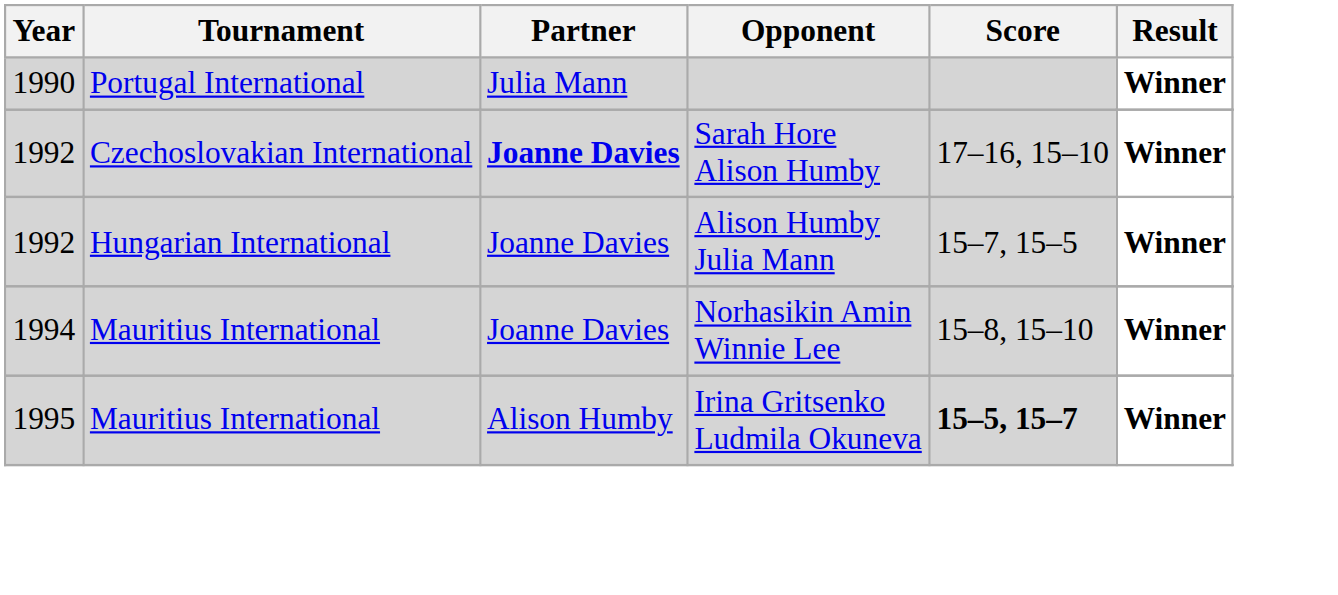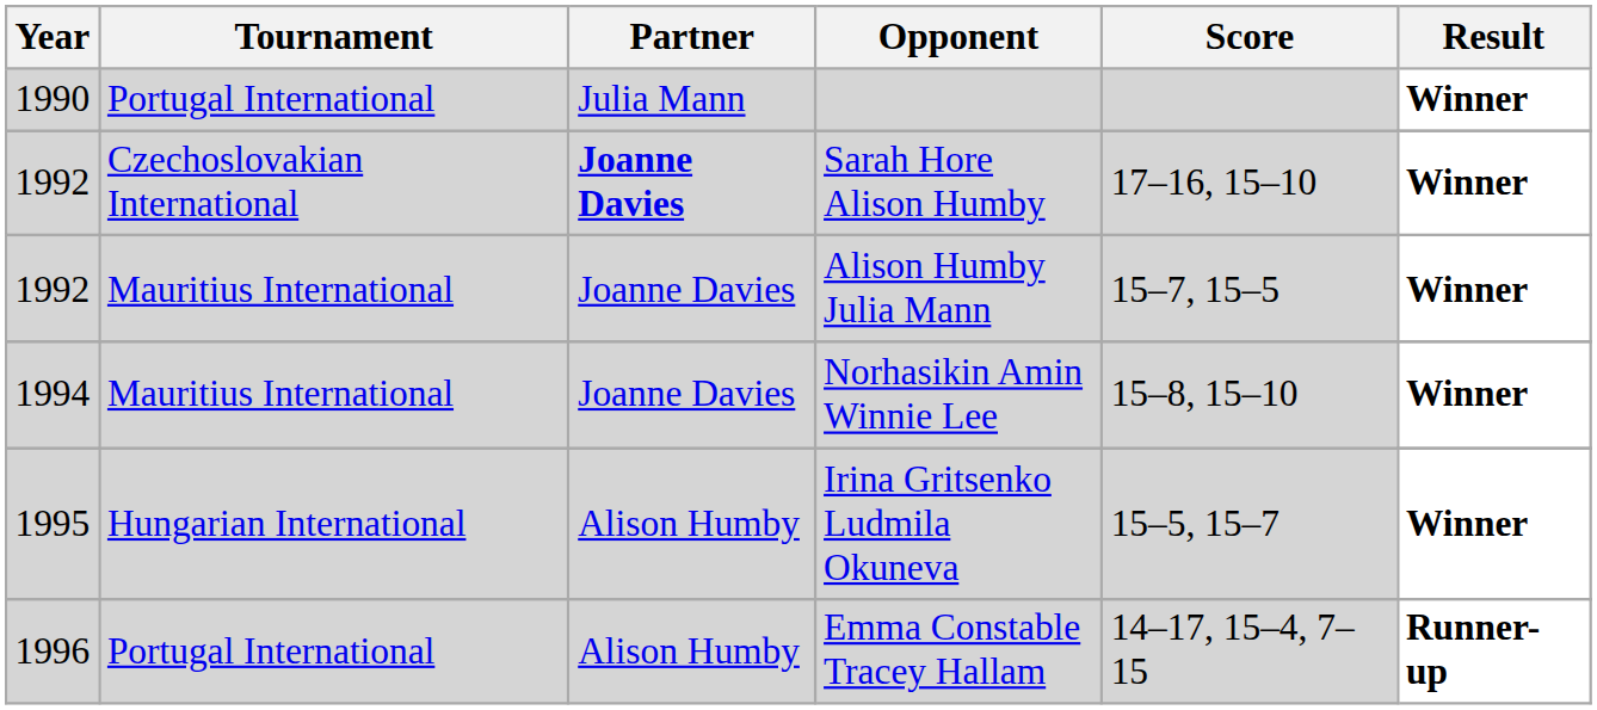 <table class="sortable wikitable" style="font-size: 90%;">
 <tr>
 <th>Year</th>
 <th>Tournament</th>
 <th>Partner</th>
 <th>Opponent</th>
 <th>Score</th>
 <th>Result</th>
 </tr>
 <tr style="background:#D5D5D5">
 <td align="center">1990</td>
 <td align="left"><a href='#'>Portugal International</a></td>
 <td align="left"> <a href='#'>Julia Mann</a></td>
 <td align="left"> <br> </td>
 <td align="left"></td>
 <td style="text-align:left; background:white"> <strong>Winner</strong></td>
 </tr>
 <tr>
 </tr>
 <tr style="background:#D5D5D5">
 <td align="center">1992</td>
 <td align="left"><a href='#'>Czechoslovakian International</a></td>
 <td align="left"><strong> <a href='#'>Joanne Davies</a></strong></td>
 <td align="left"> <a href='#'>Sarah Hore</a> <br>  <a href='#'>Alison Humby</a></td>
 <td align="left">17–16, 15–10</td>
 <td style="text-align:left; background:white"> <strong>Winner</strong></td>
 </tr>
 <tr>
 </tr>
 <tr style="background:#D5D5D5">
 <td align="center">1992</td>
-<td align="left"><a href='#'>Hungarian International</a></td>
+<td align="left"><a href='#'>Mauritius International</a></td>
 <td align="left"> <a href='#'>Joanne Davies</a></td>
 <td align="left"> <a href='#'>Alison Humby</a> <br>  <a href='#'>Julia Mann</a></td>
 <td align="left">15–7, 15–5</td>
 <td style="text-align:left; background:white"> <strong>Winner</strong></td>
 </tr>
 <tr>
 </tr>
 <tr style="background:#D5D5D5">
 <td align="center">1994</td>
 <td align="left"><a href='#'>Mauritius International</a></td>
 <td align="left"> <a href='#'>Joanne Davies</a></td>
 <td align="left"> <a href='#'>Norhasikin Amin</a> <br>  <a href='#'>Winnie Lee</a></td>
 <td align="left">15–8, 15–10</td>
 <td style="text-align:left; background:white"> <strong>Winner</strong></td>
 </tr>
 <tr>
 </tr>
 <tr style="background:#D5D5D5">
 <td align="center">1995</td>
-<td align="left"><a href='#'>Mauritius International</a></td>
+<td align="left"><a href='#'>Hungarian International</a></td>
 <td align="left"> <a href='#'>Alison Humby</a></td>
 <td align="left"> <a href='#'>Irina Gritsenko</a> <br>  <a href='#'>Ludmila Okuneva</a></td>
-<td align="left"><strong>15–5, 15–7</strong></td>
+<td align="left">15–5, 15–7</td>
 <td style="text-align:left; background:white"> <strong>Winner</strong></td>
 </tr>
 <tr>
 </tr>
+<tr style="background:#D5D5D5">
+<td align="center">1996</td>
+<td align="left"><a href='#'>Portugal International</a></td>
+<td align="left"> <a href='#'>Alison Humby</a></td>
+<td align="left"> <a href='#'>Emma Constable</a> <br>  <a href='#'>Tracey Hallam</a></td>
+<td align="left">14–17, 15–4, 7–15</td>
+<td style="text-align:left; background:white"> <strong>Runner-up</strong></td>
+</tr>
 </table>
